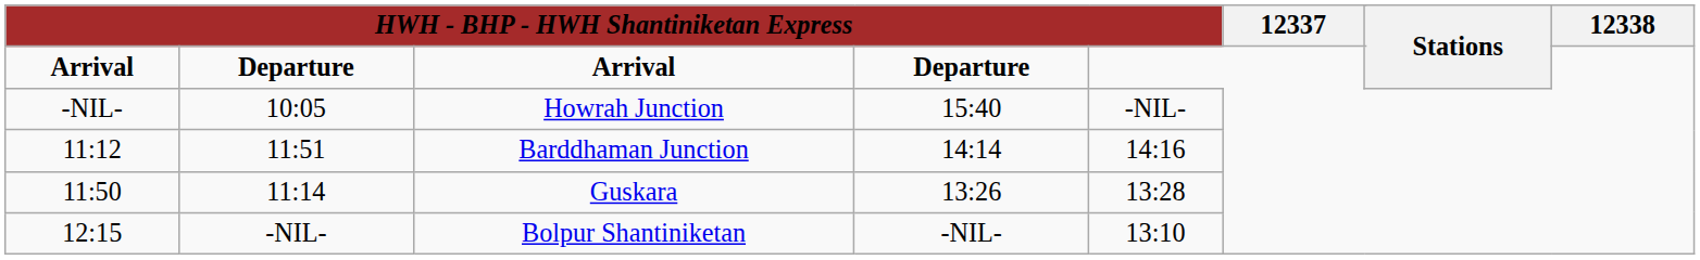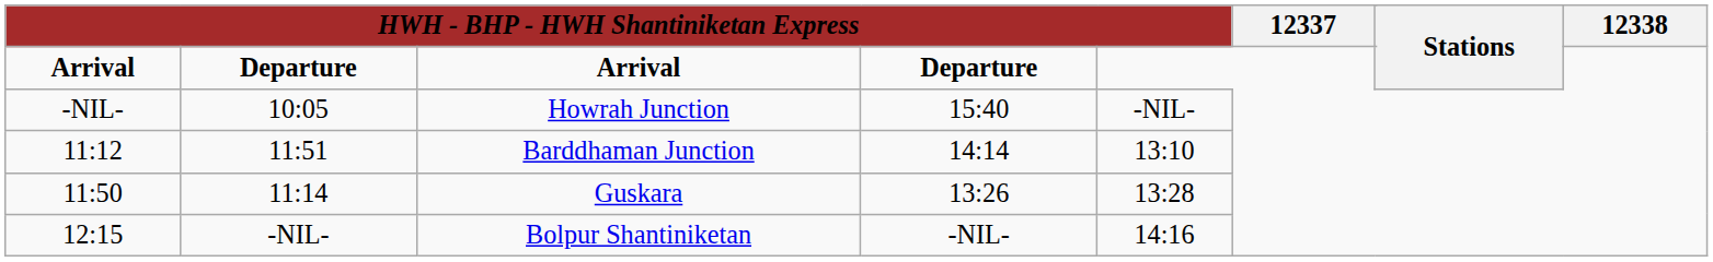 <table class="wikitable" width="65%" style="text-align: center;">
 <tr>
 <th colspan="5" align="center" style="background:brown;"><span><em>HWH - BHP - HWH Shantiniketan Express</em></span></th>
 <th colspan="2">12337</th>
 <th rowspan="2">Stations</th>
 <th colspan="2">12338</th>
 </tr>
 <tr>
 <td><strong>Arrival</strong></td>
 <td><strong>Departure</strong></td>
 <td><strong>Arrival</strong></td>
 <td><strong>Departure</strong></td>
 </tr>
 <tr>
 <td>-NIL-</td>
 <td>10:05</td>
 <td><a href='#'>Howrah Junction</a></td>
 <td>15:40</td>
 <td>-NIL-</td>
 </tr>
 <tr>
 <td>11:12</td>
 <td>11:51</td>
 <td><a href='#'>Barddhaman Junction</a></td>
 <td>14:14</td>
-<td>14:16</td>
+<td>13:10</td>
 </tr>
 <tr>
 <td>11:50</td>
 <td>11:14</td>
 <td><a href='#'>Guskara</a></td>
 <td>13:26</td>
 <td>13:28</td>
 </tr>
 <tr>
 <td>12:15</td>
 <td>-NIL-</td>
 <td><a href='#'>Bolpur Shantiniketan</a></td>
 <td>-NIL-</td>
-<td>13:10</td>
+<td>14:16</td>
 </tr>
 </table>
